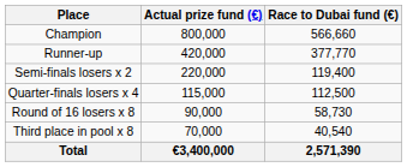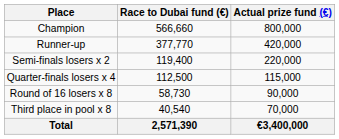 <table class="wikitable" style="text-align:center">
 <tr>
 <th>Place</th>
+<th>Race to Dubai fund (€)</th>
 <th>Actual prize fund <a href='#'>(€)</a></th>
-<th>Race to Dubai fund (€)</th>
 </tr>
 <tr>
 <td>Champion</td>
+<td>566,660</td>
 <td>800,000</td>
-<td>566,660</td>
 </tr>
 <tr>
 <td>Runner-up</td>
+<td>377,770</td>
 <td>420,000</td>
-<td>377,770</td>
 </tr>
 <tr>
 <td>Semi-finals losers x 2</td>
+<td>119,400</td>
 <td>220,000</td>
-<td>119,400</td>
 </tr>
 <tr>
 <td>Quarter-finals losers x 4</td>
+<td>112,500</td>
 <td>115,000</td>
-<td>112,500</td>
 </tr>
 <tr>
 <td>Round of 16 losers x 8</td>
+<td>58,730</td>
 <td>90,000</td>
-<td>58,730</td>
 </tr>
 <tr>
 <td>Third place in pool x 8</td>
+<td>40,540</td>
 <td>70,000</td>
-<td>40,540</td>
 </tr>
 <tr>
 <th>Total</th>
+<th>2,571,390</th>
 <th>€3,400,000</th>
-<th>2,571,390</th>
 </tr>
 </table>
